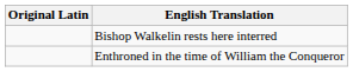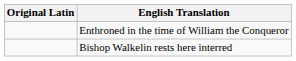 <table class="wikitable">
 <tr>
 <th>Original Latin</th>
 <th>English Translation</th>
 </tr>
 <tr>
 <td></td>
-<td>Bishop Walkelin rests here interred</td>
+<td>Enthroned in the time of William the Conqueror</td>
 </tr>
 <tr>
 <td></td>
-<td>Enthroned in the time of William the Conqueror</td>
+<td>Bishop Walkelin rests here interred</td>
 </tr>
 </table>
